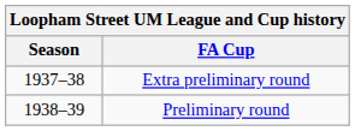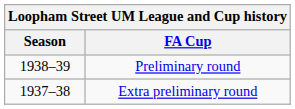 <table class="wikitable collapsible" style="text-align:center;font-size:75%">
 <tr>
 <th colspan="2"><strong>Loopham Street UM League and Cup history</strong></th>
 </tr>
 <tr>
 <th>Season</th>
 <th><a href='#'>FA Cup</a></th>
 </tr>
 <tr>
+<td>1938–39</td>
+<td><a href='#'>Preliminary round</a></td>
+</tr>
+<tr>
 <td>1937–38</td>
 <td><a href='#'>Extra preliminary round</a></td>
 </tr>
-<tr>
-<td>1938–39</td>
-<td><a href='#'>Preliminary round</a></td>
-</tr>
 </table>
